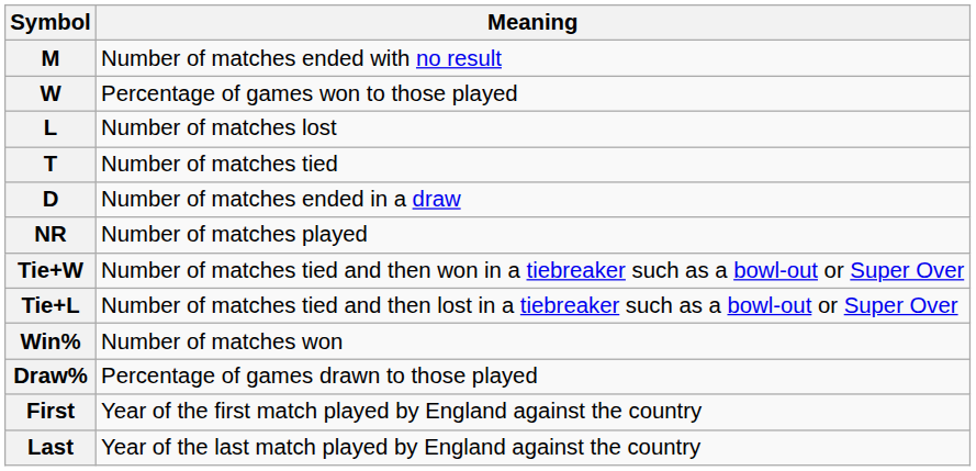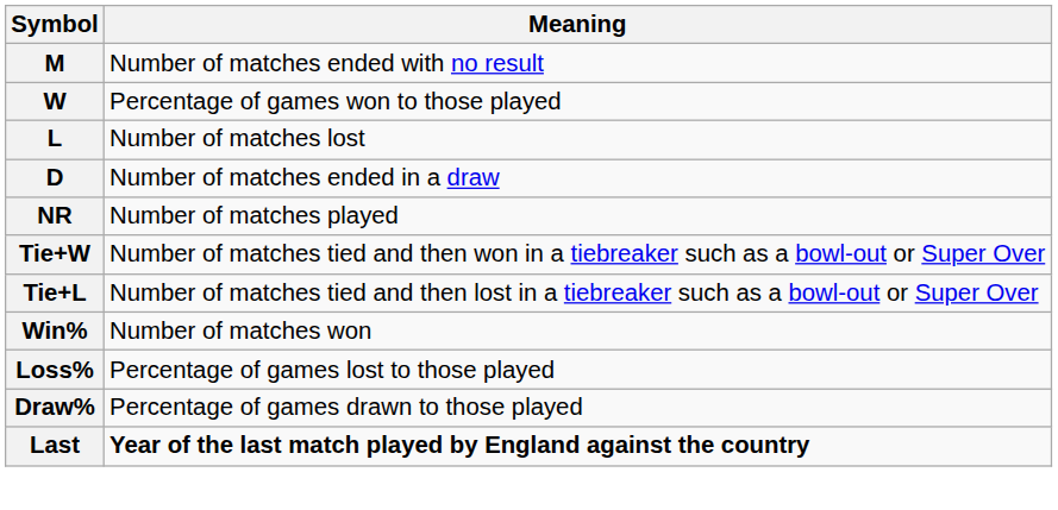 <table class="wikitable">
 <tr>
 <th>Symbol</th>
 <th>Meaning</th>
 </tr>
 <tr>
 <th scope="row">M</th>
 <td>Number of matches ended with <a href='#'>no result</a></td>
 </tr>
 <tr>
 <th scope="row">W</th>
 <td>Percentage of games won to those played</td>
 </tr>
 <tr>
 <th scope="row">L</th>
 <td>Number of matches lost</td>
-</tr>
-<tr>
-<th scope="row">T</th>
-<td>Number of matches tied</td>
 </tr>
 <tr>
 <th scope="row">D</th>
 <td>Number of matches ended in a <a href='#'>draw</a></td>
 </tr>
 <tr>
 <th scope="row">NR</th>
 <td>Number of matches played</td>
 </tr>
 <tr>
 <th scope="row">Tie+W</th>
 <td>Number of matches tied and then won in a <a href='#'>tiebreaker</a> such as a <a href='#'>bowl-out</a> or <a href='#'>Super Over</a></td>
 </tr>
 <tr>
 <th scope="row">Tie+L</th>
 <td>Number of matches tied and then lost in a <a href='#'>tiebreaker</a> such as a <a href='#'>bowl-out</a> or <a href='#'>Super Over</a></td>
 </tr>
 <tr>
 <th scope="row">Win%</th>
 <td>Number of matches won</td>
 </tr>
 <tr>
+<th scope="row">Loss%</th>
+<td>Percentage of games lost to those played</td>
+</tr>
+<tr>
 <th scope="row">Draw%</th>
 <td>Percentage of games drawn to those played</td>
 </tr>
 <tr>
-<th scope="row">First</th>
-<td>Year of the first match played by England against the country</td>
-</tr>
-<tr>
 <th scope="row">Last</th>
-<td>Year of the last match played by England against the country</td>
+<td><strong>Year of the last match played by England against the country</strong></td>
 </tr>
 </table>
